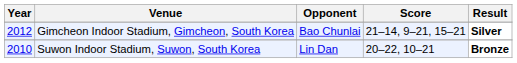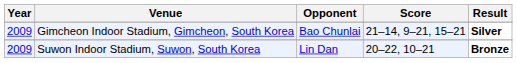 <table class="sortable wikitable" style="font-size: 95%;">
 <tr>
 <th>Year</th>
 <th>Venue</th>
 <th>Opponent</th>
 <th>Score</th>
 <th>Result</th>
 </tr>
 <tr>
 </tr>
 <tr style="background:#ECF2FF">
-<td align="center"><a href='#'>2012</a></td>
+<td align="center"><a href='#'>2009</a></td>
 <td align="left">Gimcheon Indoor Stadium, <a href='#'>Gimcheon</a>, <a href='#'>South Korea</a></td>
 <td align="left"> <a href='#'>Bao Chunlai</a></td>
 <td align="left">21–14, 9–21, 15–21</td>
 <td style="text-align:left; background:white"> <strong>Silver</strong></td>
 </tr>
 <tr>
 </tr>
 <tr style="background:#ECF2FF">
-<td align="center"><a href='#'>2010</a></td>
+<td align="center"><a href='#'>2009</a></td>
 <td align="left">Suwon Indoor Stadium, <a href='#'>Suwon</a>, <a href='#'>South Korea</a></td>
 <td align="left"> <a href='#'>Lin Dan</a></td>
 <td align="left">20–22, 10–21</td>
 <td style="text-align:left; background:white"> <strong>Bronze</strong></td>
 </tr>
 </table>
